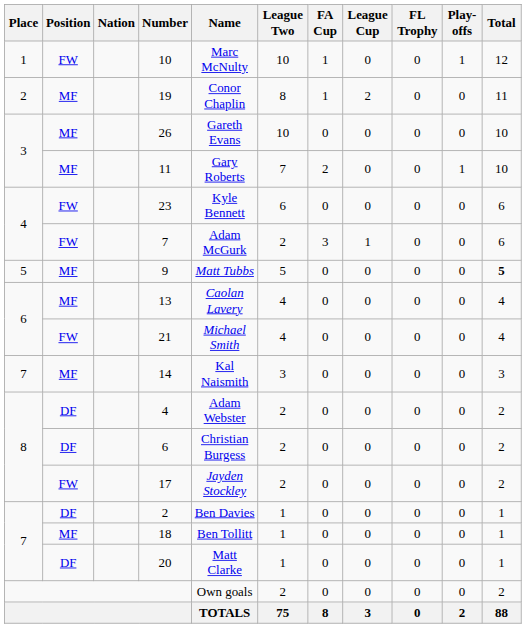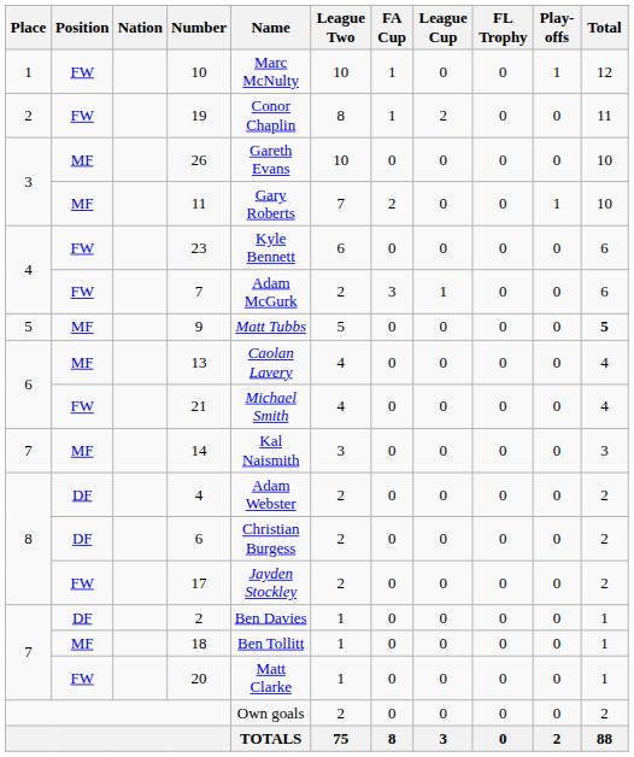 <table class="wikitable" style="font-size:95%;text-align:center">
 <tr>
 <th width=60>Place</th>
 <th width=60>Position</th>
 <th width=60>Nation</th>
 <th width=60>Number</th>
 <th width=150>Name</th>
 <th width=80>League Two</th>
 <th width=80>FA Cup</th>
 <th width=80>League Cup</th>
 <th width=80>FL Trophy</th>
 <th width=80>Play-offs</th>
 <th width=80>Total</th>
 </tr>
 <tr>
 <td>1</td>
 <td><a href='#'>FW</a></td>
 <td></td>
 <td>10</td>
 <td><a href='#'>Marc McNulty</a></td>
 <td>10</td>
 <td>1</td>
 <td>0</td>
 <td>0</td>
 <td>1</td>
 <td>12</td>
 </tr>
 <tr>
 <td>2</td>
-<td><a href='#'>MF</a></td>
+<td><a href='#'>FW</a></td>
 <td></td>
 <td>19</td>
 <td><a href='#'>Conor Chaplin</a></td>
 <td>8</td>
 <td>1</td>
 <td>2</td>
 <td>0</td>
 <td>0</td>
 <td>11</td>
 </tr>
 <tr>
 <td rowspan="2">3</td>
 <td><a href='#'>MF</a></td>
 <td></td>
 <td>26</td>
 <td><a href='#'>Gareth Evans</a></td>
 <td>10</td>
 <td>0</td>
 <td>0</td>
 <td>0</td>
 <td>0</td>
 <td>10</td>
 </tr>
 <tr>
 <td><a href='#'>MF</a></td>
 <td></td>
 <td>11</td>
 <td><a href='#'>Gary Roberts</a></td>
 <td>7</td>
 <td>2</td>
 <td>0</td>
 <td>0</td>
 <td>1</td>
 <td>10</td>
 </tr>
 <tr>
 <td rowspan="2">4</td>
 <td><a href='#'>FW</a></td>
 <td></td>
 <td>23</td>
 <td><a href='#'>Kyle Bennett</a></td>
 <td>6</td>
 <td>0</td>
 <td>0</td>
 <td>0</td>
 <td>0</td>
 <td>6</td>
 </tr>
 <tr>
 <td><a href='#'>FW</a></td>
 <td></td>
 <td>7</td>
 <td><a href='#'>Adam McGurk</a></td>
 <td>2</td>
 <td>3</td>
 <td>1</td>
 <td>0</td>
 <td>0</td>
 <td>6</td>
 </tr>
 <tr>
 <td>5</td>
 <td><a href='#'>MF</a></td>
 <td></td>
 <td>9</td>
 <td><em><a href='#'>Matt Tubbs</a></em></td>
 <td>5</td>
 <td>0</td>
 <td>0</td>
 <td>0</td>
 <td>0</td>
 <td><strong>5</strong></td>
 </tr>
 <tr>
 <td rowspan="2">6</td>
 <td><a href='#'>MF</a></td>
 <td></td>
 <td>13</td>
 <td><em><a href='#'>Caolan Lavery</a></em></td>
 <td>4</td>
 <td>0</td>
 <td>0</td>
 <td>0</td>
 <td>0</td>
 <td>4</td>
 </tr>
 <tr>
 <td><a href='#'>FW</a></td>
 <td></td>
 <td>21</td>
 <td><em><a href='#'>Michael Smith</a></em></td>
 <td>4</td>
 <td>0</td>
 <td>0</td>
 <td>0</td>
 <td>0</td>
 <td>4</td>
 </tr>
 <tr>
 <td>7</td>
 <td><a href='#'>MF</a></td>
 <td></td>
 <td>14</td>
 <td><a href='#'>Kal Naismith</a></td>
 <td>3</td>
 <td>0</td>
 <td>0</td>
 <td>0</td>
 <td>0</td>
 <td>3</td>
 </tr>
 <tr>
 <td rowspan="3">8</td>
 <td><a href='#'>DF</a></td>
 <td></td>
 <td>4</td>
 <td><a href='#'>Adam Webster</a></td>
 <td>2</td>
 <td>0</td>
 <td>0</td>
 <td>0</td>
 <td>0</td>
 <td>2</td>
 </tr>
 <tr>
 <td><a href='#'>DF</a></td>
 <td></td>
 <td>6</td>
 <td><a href='#'>Christian Burgess</a></td>
 <td>2</td>
 <td>0</td>
 <td>0</td>
 <td>0</td>
 <td>0</td>
 <td>2</td>
 </tr>
 <tr>
 <td><a href='#'>FW</a></td>
 <td></td>
 <td>17</td>
 <td><em><a href='#'>Jayden Stockley</a></em></td>
 <td>2</td>
 <td>0</td>
 <td>0</td>
 <td>0</td>
 <td>0</td>
 <td>2</td>
 </tr>
 <tr>
 <td rowspan="3">7</td>
 <td><a href='#'>DF</a></td>
 <td></td>
 <td>2</td>
 <td><a href='#'>Ben Davies</a></td>
 <td>1</td>
 <td>0</td>
 <td>0</td>
 <td>0</td>
 <td>0</td>
 <td>1</td>
 </tr>
 <tr>
 <td><a href='#'>MF</a></td>
 <td></td>
 <td>18</td>
 <td><a href='#'>Ben Tollitt</a></td>
 <td>1</td>
 <td>0</td>
 <td>0</td>
 <td>0</td>
 <td>0</td>
 <td>1</td>
 </tr>
 <tr>
-<td><a href='#'>DF</a></td>
+<td><a href='#'>FW</a></td>
 <td></td>
 <td>20</td>
 <td><a href='#'>Matt Clarke</a></td>
 <td>1</td>
 <td>0</td>
 <td>0</td>
 <td>0</td>
 <td>0</td>
 <td>1</td>
 </tr>
 <tr>
 <td colspan="4"></td>
 <td>Own goals</td>
 <td>2</td>
 <td>0</td>
 <td>0</td>
 <td>0</td>
 <td>0</td>
 <td>2</td>
 </tr>
 <tr>
 <th colspan="4"></th>
 <th>TOTALS</th>
 <th>75</th>
 <th>8</th>
 <th>3</th>
 <th>0</th>
 <th>2</th>
 <th>88</th>
 </tr>
 </table>
